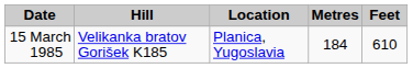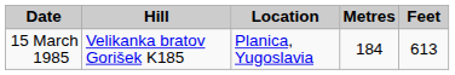 <table class="wikitable sortable" style="text-align:left; line-height:16px; width:70%;">
 <tr>
 <th style="background-color: #ccc;" width="80">Date</th>
 <th style="background-color: #ccc;" width="175">Hill</th>
 <th style="background-color: #ccc;" width="110">Location</th>
 <th style="background-color: #ccc;" width="45">Metres</th>
 <th style="background-color: #ccc;" width="45">Feet</th>
 </tr>
 <tr>
 <td align=right>15 March 1985  </td>
 <td><a href='#'>Velikanka bratov Gorišek</a> K185</td>
 <td><a href='#'>Planica</a>, <a href='#'>Yugoslavia</a></td>
 <td align=center>184</td>
-<td align=center>610</td>
+<td align=center>613</td>
 </tr>
 </table>
